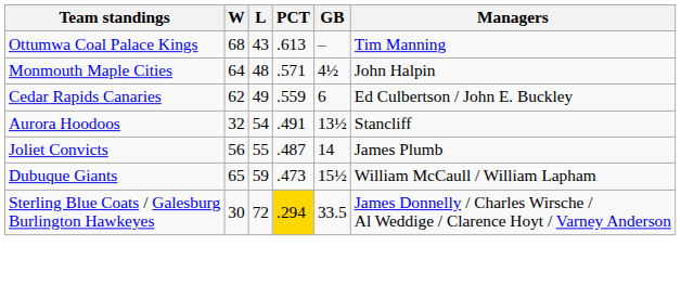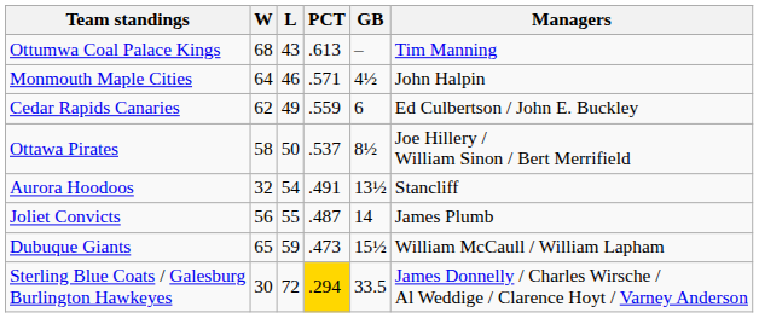 <table class="wikitable">
 <tr>
 <th>Team standings</th>
 <th>W</th>
 <th>L</th>
 <th>PCT</th>
 <th>GB</th>
 <th>Managers</th>
 </tr>
 <tr>
 <td><a href='#'>Ottumwa Coal Palace Kings</a></td>
 <td>68</td>
 <td>43</td>
 <td>.613</td>
 <td>–</td>
 <td><a href='#'>Tim Manning</a></td>
 </tr>
 <tr>
 <td><a href='#'>Monmouth Maple Cities</a></td>
 <td>64</td>
-<td>48</td>
+<td>46</td>
 <td>.571</td>
 <td>4½</td>
 <td>John Halpin</td>
 </tr>
 <tr>
 <td><a href='#'>Cedar Rapids Canaries</a></td>
 <td>62</td>
 <td>49</td>
 <td>.559</td>
 <td>6</td>
 <td>Ed Culbertson / John E. Buckley</td>
+</tr>
+<tr>
+<td><a href='#'>Ottawa Pirates</a></td>
+<td>58</td>
+<td>50</td>
+<td>.537</td>
+<td>8½</td>
+<td>Joe Hillery /<br> William Sinon / Bert Merrifield</td>
 </tr>
 <tr>
 <td><a href='#'>Aurora Hoodoos</a></td>
 <td>32</td>
 <td>54</td>
 <td>.491</td>
 <td>13½</td>
 <td>Stancliff</td>
 </tr>
 <tr>
 <td><a href='#'>Joliet Convicts</a></td>
 <td>56</td>
 <td>55</td>
 <td>.487</td>
 <td>14</td>
 <td>James Plumb</td>
 </tr>
 <tr>
 <td><a href='#'>Dubuque Giants</a></td>
 <td>65</td>
 <td>59</td>
 <td>.473</td>
 <td>15½</td>
 <td>William McCaull / William Lapham</td>
 </tr>
 <tr>
 <td><a href='#'>Sterling Blue Coats</a> / <a href='#'>Galesburg</a> <br> <a href='#'>Burlington Hawkeyes</a></td>
 <td>30</td>
 <td>72</td>
 <td style="background: gold;">.294</td>
 <td>33.5</td>
 <td><a href='#'>James Donnelly</a> / Charles Wirsche /<br>Al Weddige / Clarence Hoyt / <a href='#'>Varney Anderson</a></td>
 </tr>
 </table>
